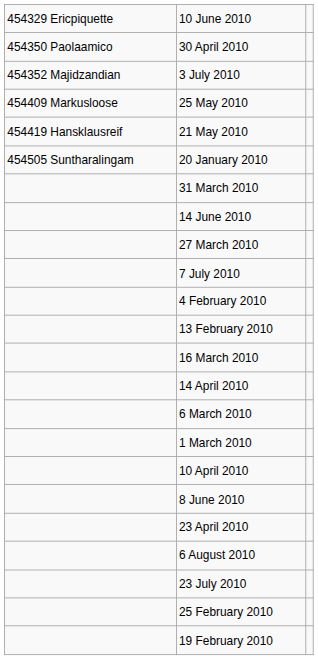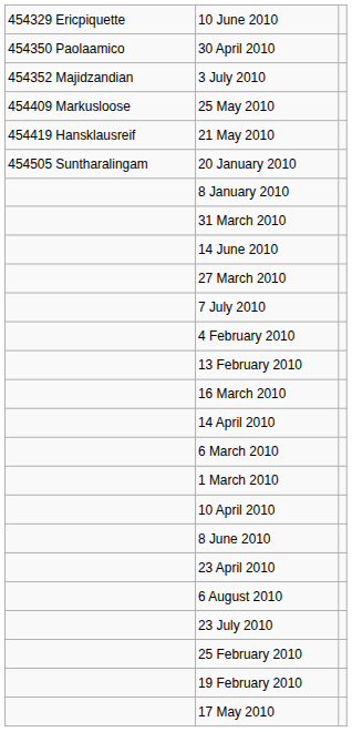 <table class="wikitable" style="font-size: 80%; float: left; width: 26em; margin-right: 1em; height: 700px">
 <tr>
 <td>454329 Ericpiquette</td>
 <td>10 June 2010</td>
 <td></td>
 </tr>
 <tr>
 <td>454350 Paolaamico</td>
 <td>30 April 2010</td>
 <td></td>
 </tr>
 <tr>
 <td>454352 Majidzandian</td>
 <td>3 July 2010</td>
 <td></td>
 </tr>
 <tr>
 <td>454409 Markusloose</td>
 <td>25 May 2010</td>
 <td></td>
 </tr>
 <tr>
 <td>454419 Hansklausreif</td>
 <td>21 May 2010</td>
 <td></td>
 </tr>
 <tr>
 <td>454505 Suntharalingam</td>
 <td>20 January 2010</td>
+<td></td>
+</tr>
+<tr>
+<td></td>
+<td>8 January 2010</td>
 <td></td>
 </tr>
 <tr>
 <td></td>
 <td>31 March 2010</td>
 <td></td>
 </tr>
 <tr>
 <td></td>
 <td>14 June 2010</td>
 <td></td>
 </tr>
 <tr>
 <td></td>
 <td>27 March 2010</td>
 <td></td>
 </tr>
 <tr>
 <td></td>
 <td>7 July 2010</td>
 <td></td>
 </tr>
 <tr>
 <td></td>
 <td>4 February 2010</td>
 <td></td>
 </tr>
 <tr>
 <td></td>
 <td>13 February 2010</td>
 <td></td>
 </tr>
 <tr>
 <td></td>
 <td>16 March 2010</td>
 <td></td>
 </tr>
 <tr>
 <td></td>
 <td>14 April 2010</td>
 <td></td>
 </tr>
 <tr>
 <td></td>
 <td>6 March 2010</td>
 <td></td>
 </tr>
 <tr>
 <td></td>
 <td>1 March 2010</td>
 <td></td>
 </tr>
 <tr>
 <td></td>
 <td>10 April 2010</td>
 <td></td>
 </tr>
 <tr>
 <td></td>
 <td>8 June 2010</td>
 <td></td>
 </tr>
 <tr>
 <td></td>
 <td>23 April 2010</td>
 <td></td>
 </tr>
 <tr>
 <td></td>
 <td>6 August 2010</td>
 <td></td>
 </tr>
 <tr>
 <td></td>
 <td>23 July 2010</td>
 <td></td>
 </tr>
 <tr>
 <td></td>
 <td>25 February 2010</td>
 <td></td>
 </tr>
 <tr>
 <td></td>
 <td>19 February 2010</td>
 <td></td>
 </tr>
+<tr>
+<td></td>
+<td>17 May 2010</td>
+<td></td>
+</tr>
 </table>
